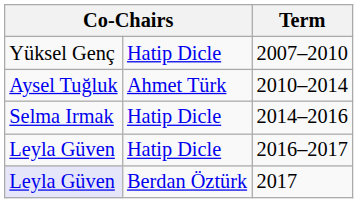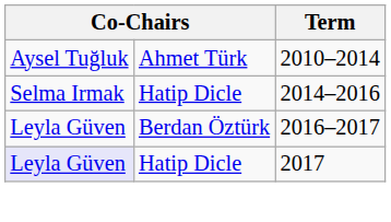 <table class="wikitable">
 <tr>
 <th colspan="2">Co-Chairs</th>
 <th>Term</th>
-</tr>
-<tr>
-<td>Yüksel Genç</td>
-<td><a href='#'>Hatip Dicle</a></td>
-<td>2007–2010</td>
 </tr>
 <tr>
 <td><a href='#'>Aysel Tuğluk</a></td>
 <td><a href='#'>Ahmet Türk</a></td>
 <td>2010–2014</td>
 </tr>
 <tr>
 <td><a href='#'>Selma Irmak</a></td>
 <td><a href='#'>Hatip Dicle</a></td>
 <td>2014–2016</td>
 </tr>
 <tr>
 <td><a href='#'>Leyla Güven</a></td>
-<td><a href='#'>Hatip Dicle</a></td>
+<td><a href='#'>Berdan Öztürk</a></td>
 <td>2016–2017</td>
 </tr>
 <tr>
 <td style="background: lavender;"><a href='#'>Leyla Güven</a></td>
-<td><a href='#'>Berdan Öztürk</a></td>
+<td><a href='#'>Hatip Dicle</a></td>
 <td>2017</td>
 </tr>
 </table>
